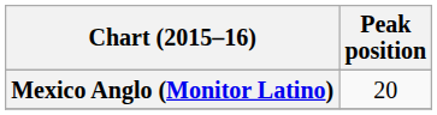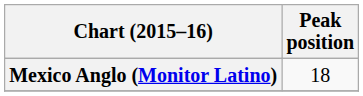 <table class="wikitable sortable plainrowheaders">
 <tr>
 <th scope="col">Chart (2015–16)</th>
 <th scope="col">Peak<br>position</th>
 </tr>
 <tr>
 </tr>
 <tr>
 </tr>
 <tr>
 </tr>
 <tr>
 </tr>
 <tr>
 </tr>
 <tr>
 </tr>
 <tr>
 </tr>
 <tr>
 <th scope=row>Mexico Anglo (<a href='#'>Monitor Latino</a>)</th>
-<td align=center>20</td>
+<td align=center>18</td>
 </tr>
 <tr>
 </tr>
 <tr>
 </tr>
 </table>
